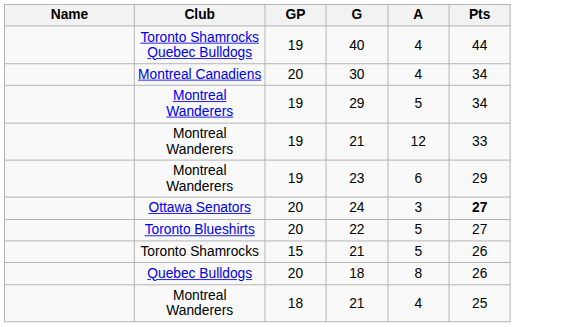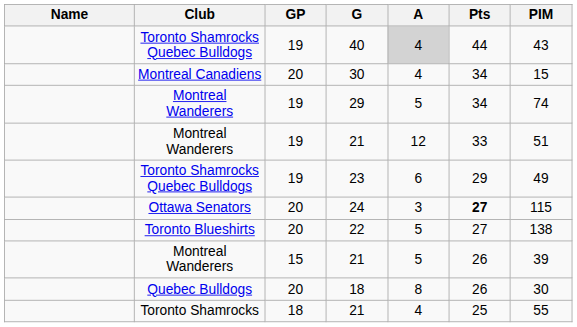 <table class="wikitable" style="text-align:center;">
 <tr>
 <th style="width:9em">Name</th>
 <th style="width:9em">Club</th>
 <th style="width:4em">GP</th>
 <th style="width:4em">G</th>
 <th style="width:4em">A</th>
 <th style="width:4em">Pts</th>
+<th style="width:4em">PIM</th>
 </tr>
 <tr>
 <td align="left"></td>
 <td><a href='#'>Toronto Shamrocks</a><br><a href='#'>Quebec Bulldogs</a></td>
 <td>19</td>
 <td>40</td>
-<td>4</td>
+<td style="background: lightgrey;">4</td>
 <td>44</td>
+<td>43</td>
 </tr>
 <tr>
 <td align="left"></td>
 <td><a href='#'>Montreal Canadiens</a></td>
 <td>20</td>
 <td>30</td>
 <td>4</td>
 <td>34</td>
+<td>15</td>
 </tr>
 <tr>
 <td align="left"></td>
 <td><a href='#'>Montreal Wanderers</a></td>
 <td>19</td>
 <td>29</td>
 <td>5</td>
 <td>34</td>
+<td>74</td>
 </tr>
 <tr>
 <td align="left"></td>
 <td>Montreal Wanderers</td>
 <td>19</td>
 <td>21</td>
 <td>12</td>
 <td>33</td>
+<td>51</td>
 </tr>
 <tr>
 <td align="left"></td>
-<td>Montreal Wanderers</td>
+<td><a href='#'>Toronto Shamrocks</a><br><a href='#'>Quebec Bulldogs</a></td>
 <td>19</td>
 <td>23</td>
 <td>6</td>
 <td>29</td>
+<td>49</td>
 </tr>
 <tr>
 <td align="left"></td>
 <td><a href='#'>Ottawa Senators</a></td>
 <td>20</td>
 <td>24</td>
 <td>3</td>
 <td><strong>27</strong></td>
+<td>115</td>
 </tr>
 <tr>
 <td align="left"></td>
 <td><a href='#'>Toronto Blueshirts</a></td>
 <td>20</td>
 <td>22</td>
 <td>5</td>
 <td>27</td>
+<td>138</td>
 </tr>
 <tr>
 <td align="left"></td>
-<td>Toronto Shamrocks</td>
+<td>Montreal Wanderers</td>
 <td>15</td>
 <td>21</td>
 <td>5</td>
 <td>26</td>
+<td>39</td>
 </tr>
 <tr>
 <td align="left"></td>
 <td><a href='#'>Quebec Bulldogs</a></td>
 <td>20</td>
 <td>18</td>
 <td>8</td>
 <td>26</td>
+<td>30</td>
 </tr>
 <tr>
 <td align="left"></td>
-<td>Montreal Wanderers</td>
+<td>Toronto Shamrocks</td>
 <td>18</td>
 <td>21</td>
 <td>4</td>
 <td>25</td>
+<td>55</td>
 </tr>
 </table>
